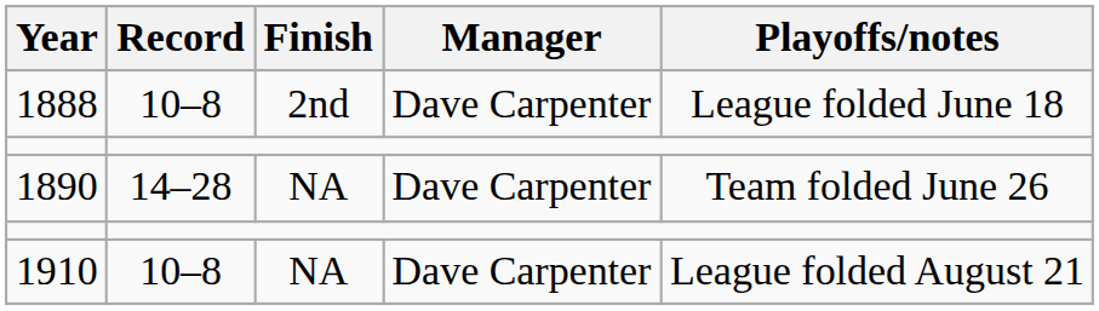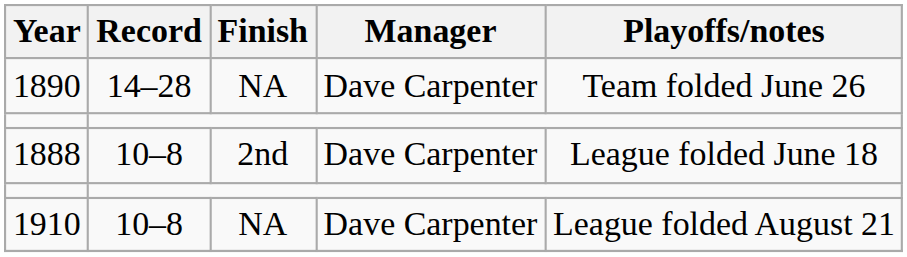 <table class="wikitable">
 <tr>
 <th>Year</th>
 <th>Record</th>
 <th>Finish</th>
 <th>Manager</th>
 <th>Playoffs/notes</th>
 </tr>
 <tr align=center>
+<td>1890</td>
+<td>14–28</td>
+<td>NA</td>
+<td>Dave Carpenter</td>
+<td>Team folded June 26</td>
+</tr>
+<tr align=center>
+<td></td>
+</tr>
+<tr align=center>
 <td>1888</td>
 <td>10–8</td>
 <td>2nd</td>
 <td>Dave Carpenter</td>
 <td>League folded June 18</td>
-</tr>
-<tr align=center>
-<td></td>
-</tr>
-<tr align=center>
-<td>1890</td>
-<td>14–28</td>
-<td>NA</td>
-<td>Dave Carpenter</td>
-<td>Team folded June 26</td>
 </tr>
 <tr align=center>
 <td></td>
 </tr>
 <tr align=center>
 <td>1910</td>
 <td>10–8</td>
 <td>NA</td>
 <td>Dave Carpenter</td>
 <td>League folded August 21</td>
 </tr>
 <tr align=center>
 </tr>
 </table>
